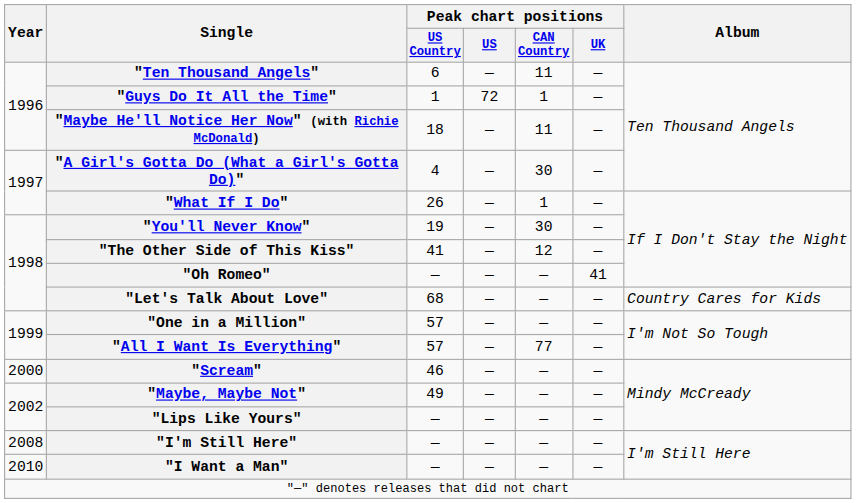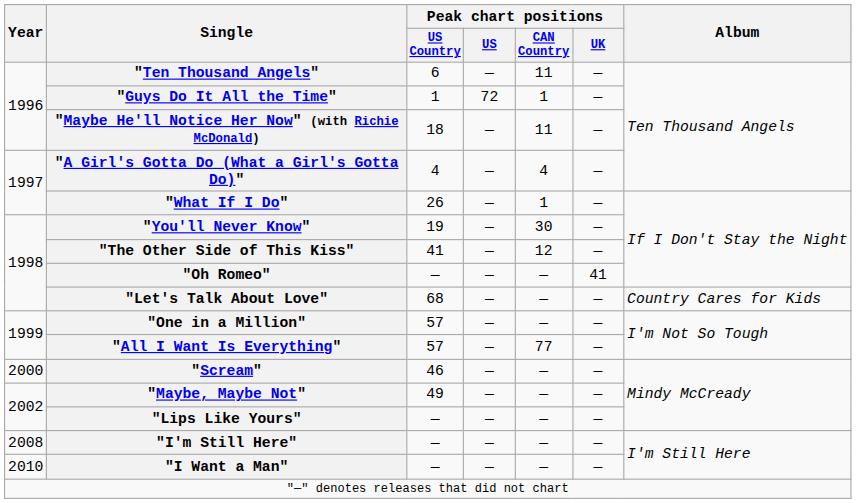 <table class="wikitable plainrowheaders" style="text-align:center;">
 <tr>
 <th rowspan="2">Year</th>
 <th rowspan="2" style="width:24em;">Single</th>
 <th colspan="4">Peak chart positions</th>
 <th rowspan="2">Album</th>
 </tr>
 <tr style="font-size:smaller;">
 <th style="width:40px;"><a href='#'>US Country</a></th>
 <th style="width:40px;"><a href='#'>US</a></th>
 <th style="width:40px;"><a href='#'>CAN Country</a></th>
 <th style="width:40px;"><a href='#'>UK</a></th>
 </tr>
 <tr>
 <td rowspan="3">1996</td>
 <th scope="row">"<a href='#'>Ten Thousand Angels</a>"</th>
 <td>6</td>
 <td>—</td>
 <td>11</td>
 <td>—</td>
 <td style="text-align:left;" rowspan="4"><em>Ten Thousand Angels</em></td>
 </tr>
 <tr>
 <th scope="row">"<a href='#'>Guys Do It All the Time</a>"</th>
 <td>1</td>
 <td>72</td>
 <td>1</td>
 <td>—</td>
 </tr>
 <tr>
 <th scope="row">"<a href='#'>Maybe He'll Notice Her Now</a>" <small>(with <a href='#'>Richie McDonald</a>)</small></th>
 <td>18</td>
 <td>—</td>
 <td>11</td>
 <td>—</td>
 </tr>
 <tr>
 <td rowspan="2">1997</td>
 <th scope="row">"<a href='#'>A Girl's Gotta Do (What a Girl's Gotta Do)</a>"</th>
 <td>4</td>
 <td>—</td>
-<td>30</td>
+<td>4</td>
 <td>—</td>
 </tr>
 <tr>
 <th scope="row">"<a href='#'>What If I Do</a>"</th>
 <td>26</td>
 <td>—</td>
 <td>1</td>
 <td>—</td>
 <td style="text-align:left;" rowspan="4"><em>If I Don't Stay the Night</em></td>
 </tr>
 <tr>
 <td rowspan="4">1998</td>
 <th scope="row">"<a href='#'>You'll Never Know</a>"</th>
 <td>19</td>
 <td>—</td>
 <td>30</td>
 <td>—</td>
 </tr>
 <tr>
 <th scope="row">"The Other Side of This Kiss"</th>
 <td>41</td>
 <td>—</td>
 <td>12</td>
 <td>—</td>
 </tr>
 <tr>
 <th scope="row">"Oh Romeo"</th>
 <td>—</td>
 <td>—</td>
 <td>—</td>
 <td>41</td>
 </tr>
 <tr>
 <th scope="row">"Let's Talk About Love"</th>
 <td>68</td>
 <td>—</td>
 <td>—</td>
 <td>—</td>
 <td style="text-align:left;"><em>Country Cares for Kids</em></td>
 </tr>
 <tr>
 <td rowspan="2">1999</td>
 <th scope="row">"One in a Million"</th>
 <td>57</td>
 <td>—</td>
 <td>—</td>
 <td>—</td>
 <td rowspan="2" style="text-align:left;"><em>I'm Not So Tough</em></td>
 </tr>
 <tr>
 <th scope="row">"<a href='#'>All I Want Is Everything</a>"</th>
 <td>57</td>
 <td>—</td>
 <td>77</td>
 <td>—</td>
 </tr>
 <tr>
 <td>2000</td>
 <th scope="row">"<a href='#'>Scream</a>"</th>
 <td>46</td>
 <td>—</td>
 <td>—</td>
 <td>—</td>
 <td style="text-align:left;" rowspan="3"><em>Mindy McCready</em></td>
 </tr>
 <tr>
 <td rowspan="2">2002</td>
 <th scope="row">"<a href='#'>Maybe, Maybe Not</a>"</th>
 <td>49</td>
 <td>—</td>
 <td>—</td>
 <td>—</td>
 </tr>
 <tr>
 <th scope="row">"Lips Like Yours"</th>
 <td>—</td>
 <td>—</td>
 <td>—</td>
 <td>—</td>
 </tr>
 <tr>
 <td>2008</td>
 <th scope="row">"I'm Still Here"</th>
 <td>—</td>
 <td>—</td>
 <td>—</td>
 <td>—</td>
 <td style="text-align:left;" rowspan="2"><em>I'm Still Here</em></td>
 </tr>
 <tr>
 <td>2010</td>
 <th scope="row">"I Want a Man"</th>
 <td>—</td>
 <td>—</td>
 <td>—</td>
 <td>—</td>
 </tr>
 <tr>
 <td colspan="7" style="font-size:8pt">"—" denotes releases that did not chart</td>
 </tr>
 </table>
